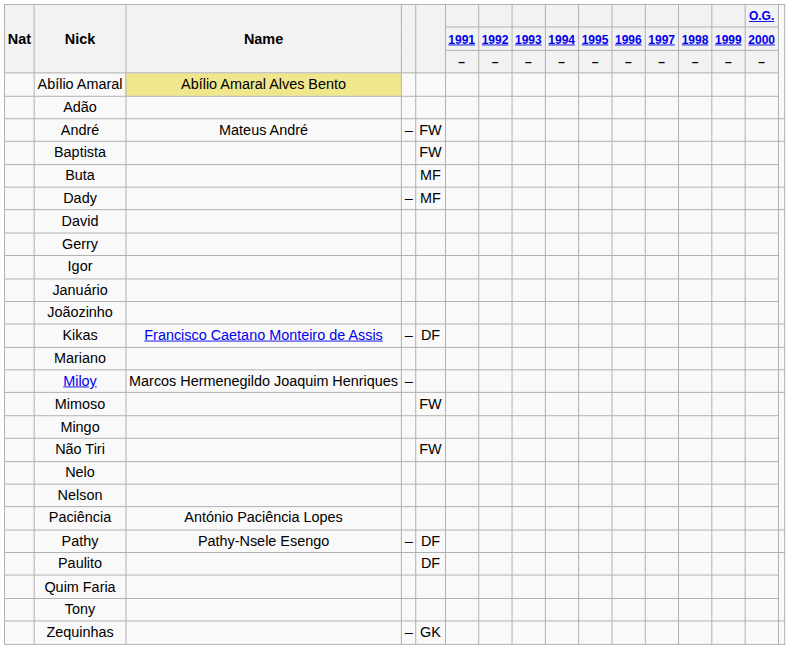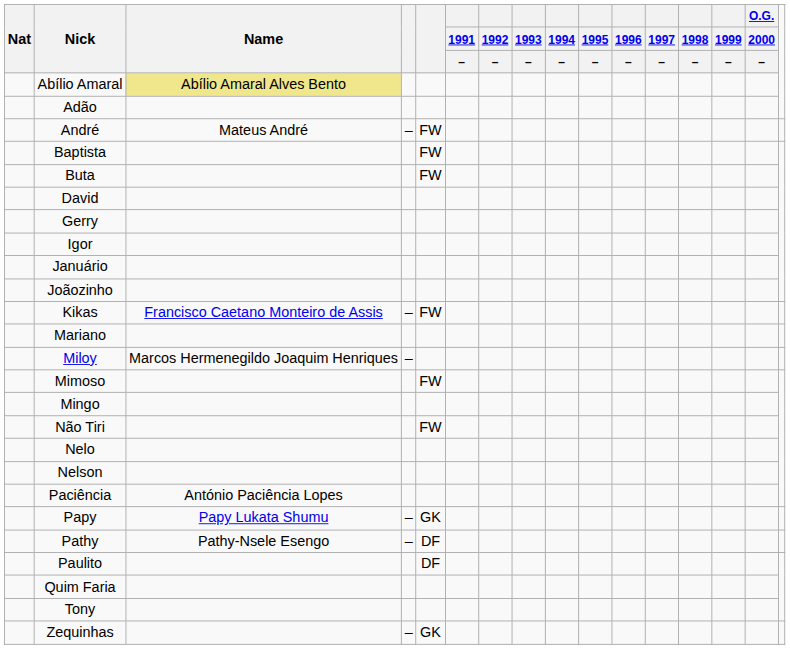 <table class="wikitable plainrowheaders sortable" style="text-align:center">
 <tr>
 <th scope="col" rowspan="3">Nat</th>
 <th scope="col" rowspan="3">Nick</th>
 <th scope="col" rowspan="3">Name</th>
 <th scope="col" rowspan="3"></th>
 <th scope="col" rowspan="3"></th>
 <th colspan="1"><small></small></th>
 <th colspan="1"><small></small></th>
 <th colspan="1"><small></small></th>
 <th colspan="1"><small></small></th>
 <th colspan="1"><small></small></th>
 <th colspan="1"><small></small></th>
 <th colspan="1"><small></small></th>
 <th colspan="1"><small></small></th>
 <th colspan="1"><small></small></th>
 <th colspan="1"><small><a href='#'>O.G.</a></small></th>
 </tr>
 <tr>
 <th colspan="1"><small><a href='#'>1991</a></small></th>
 <th colspan="1"><small><a href='#'>1992</a></small></th>
 <th colspan="1"><small><a href='#'>1993</a></small></th>
 <th colspan="1"><small><a href='#'>1994</a></small></th>
 <th colspan="1"><small><a href='#'>1995</a></small></th>
 <th colspan="1"><small><a href='#'>1996</a></small></th>
 <th colspan="1"><small><a href='#'>1997</a></small></th>
 <th colspan="1"><small><a href='#'>1998</a></small></th>
 <th colspan="1"><small><a href='#'>1999</a></small></th>
 <th colspan="1"><small><a href='#'>2000</a></small></th>
 </tr>
 <tr>
 <th scope="col" rowspan="1"><small>–</small></th>
 <th scope="col" rowspan="1"><small>–</small></th>
 <th scope="col" rowspan="1"><small>–</small></th>
 <th scope="col" rowspan="1"><small>–</small></th>
 <th scope="col" rowspan="1"><small>–</small></th>
 <th scope="col" rowspan="1"><small>–</small></th>
 <th scope="col" rowspan="1"><small>–</small></th>
 <th scope="col" rowspan="1"><small>–</small></th>
 <th scope="col" rowspan="1"><small>–</small></th>
 <th scope="col" rowspan="1"><small>–</small></th>
 </tr>
 <tr>
 <td></td>
 <td>Abílio Amaral</td>
 <td style="background: khaki;">Abílio Amaral Alves Bento</td>
 <td></td>
 <td></td>
 <td></td>
 <td></td>
 <td></td>
 <td></td>
 <td></td>
 <td></td>
 <td></td>
 <td></td>
 <td></td>
 <td></td>
 </tr>
 <tr>
 <td></td>
 <td>Adão</td>
 <td></td>
 <td></td>
 <td></td>
 <td></td>
 <td></td>
 <td></td>
 <td></td>
 <td></td>
 <td></td>
 <td></td>
 <td></td>
 <td></td>
 <td></td>
 </tr>
 <tr>
 <td></td>
 <td>André</td>
 <td>Mateus André</td>
 <td data-sort-value="99">–</td>
 <td>FW</td>
 <td></td>
 <td></td>
 <td></td>
 <td></td>
 <td></td>
 <td></td>
 <td></td>
 <td></td>
 <td></td>
 <td></td>
 <td></td>
 </tr>
 <tr>
 <td></td>
 <td>Baptista</td>
 <td></td>
 <td></td>
 <td>FW</td>
 <td></td>
 <td></td>
 <td></td>
 <td></td>
 <td></td>
 <td></td>
 <td></td>
 <td></td>
 <td></td>
 <td></td>
 </tr>
 <tr>
 <td></td>
 <td>Buta</td>
 <td></td>
 <td></td>
-<td data-sort-value="3">MF</td>
-<td></td>
-<td></td>
-<td></td>
-<td></td>
-<td></td>
-<td></td>
-<td></td>
-<td></td>
-<td></td>
-<td></td>
-</tr>
-<tr>
-<td></td>
-<td>Dady</td>
-<td></td>
-<td data-sort-value="99">–</td>
-<td data-sort-value="3">MF</td>
-<td></td>
+<td>FW</td>
 <td></td>
 <td></td>
 <td></td>
 <td></td>
 <td></td>
 <td></td>
 <td></td>
 <td></td>
 <td></td>
 <td></td>
 </tr>
 <tr>
 <td></td>
 <td>David</td>
 <td></td>
 <td></td>
 <td></td>
 <td></td>
 <td></td>
 <td></td>
 <td></td>
 <td></td>
 <td></td>
 <td></td>
 <td></td>
 <td></td>
 <td></td>
 </tr>
 <tr>
 <td></td>
 <td>Gerry</td>
 <td></td>
 <td></td>
 <td></td>
 <td></td>
 <td></td>
 <td></td>
 <td></td>
 <td></td>
 <td></td>
 <td></td>
 <td></td>
 <td></td>
 <td></td>
 </tr>
 <tr>
 <td></td>
 <td>Igor</td>
 <td></td>
 <td></td>
 <td></td>
 <td></td>
 <td></td>
 <td></td>
 <td></td>
 <td></td>
 <td></td>
 <td></td>
 <td></td>
 <td></td>
 <td></td>
 </tr>
 <tr>
 <td></td>
 <td>Januário</td>
 <td></td>
 <td></td>
 <td></td>
 <td></td>
 <td></td>
 <td></td>
 <td></td>
 <td></td>
 <td></td>
 <td></td>
 <td></td>
 <td></td>
 <td></td>
 </tr>
 <tr>
 <td></td>
 <td data-sort-value="Joaozinho">Joãozinho</td>
 <td></td>
 <td></td>
 <td></td>
 <td></td>
 <td></td>
 <td></td>
 <td></td>
 <td></td>
 <td></td>
 <td></td>
 <td></td>
 <td></td>
 <td></td>
 </tr>
 <tr>
 <td></td>
 <td>Kikas</td>
 <td><a href='#'>Francisco Caetano Monteiro de Assis</a></td>
 <td data-sort-value="99">–</td>
-<td data-sort-value="2">DF</td>
+<td>FW</td>
 <td></td>
 <td></td>
 <td></td>
 <td></td>
 <td></td>
 <td></td>
 <td></td>
 <td></td>
 <td></td>
 <td></td>
 <td></td>
 </tr>
 <tr>
 <td></td>
 <td>Mariano</td>
 <td></td>
 <td></td>
 <td></td>
 <td></td>
 <td></td>
 <td></td>
 <td></td>
 <td></td>
 <td></td>
 <td></td>
 <td></td>
 <td></td>
 <td></td>
 </tr>
 <tr>
 <td></td>
 <td><a href='#'>Miloy</a></td>
 <td>Marcos Hermenegildo Joaquim Henriques</td>
 <td data-sort-value="99">–</td>
 <td data-sort-value="3"></td>
 <td></td>
 <td></td>
 <td></td>
 <td></td>
 <td></td>
 <td></td>
 <td></td>
 <td></td>
 <td></td>
 <td></td>
 <td></td>
 </tr>
 <tr>
 <td></td>
 <td>Mimoso</td>
 <td></td>
 <td></td>
 <td>FW</td>
 <td></td>
 <td></td>
 <td></td>
 <td></td>
 <td></td>
 <td></td>
 <td></td>
 <td></td>
 <td></td>
 <td></td>
 </tr>
 <tr>
 <td></td>
 <td>Mingo</td>
 <td></td>
 <td></td>
 <td></td>
 <td></td>
 <td></td>
 <td></td>
 <td></td>
 <td></td>
 <td></td>
 <td></td>
 <td></td>
 <td></td>
 <td></td>
 </tr>
 <tr>
 <td></td>
 <td data-sort-value="Nao">Não Tiri</td>
 <td></td>
 <td></td>
 <td>FW</td>
 <td></td>
 <td></td>
 <td></td>
 <td></td>
 <td></td>
 <td></td>
 <td></td>
 <td></td>
 <td></td>
 <td></td>
 </tr>
 <tr>
 <td></td>
 <td>Nelo</td>
 <td></td>
 <td></td>
 <td></td>
 <td></td>
 <td></td>
 <td></td>
 <td></td>
 <td></td>
 <td></td>
 <td></td>
 <td></td>
 <td></td>
 <td></td>
 </tr>
 <tr>
 <td></td>
 <td>Nelson</td>
 <td></td>
 <td></td>
 <td></td>
 <td></td>
 <td></td>
 <td></td>
 <td></td>
 <td></td>
 <td></td>
 <td></td>
 <td></td>
 <td></td>
 <td></td>
 </tr>
 <tr>
 <td></td>
 <td>Paciência</td>
 <td>António Paciência Lopes</td>
 <td></td>
 <td></td>
 <td></td>
 <td></td>
 <td></td>
 <td></td>
 <td></td>
 <td></td>
 <td></td>
 <td></td>
 <td></td>
 <td></td>
 </tr>
 <tr>
 <td></td>
+<td>Papy</td>
+<td><a href='#'>Papy Lukata Shumu</a></td>
+<td data-sort-value="99">–</td>
+<td data-sort-value="1">GK</td>
+<td></td>
+<td></td>
+<td></td>
+<td></td>
+<td></td>
+<td></td>
+<td></td>
+<td></td>
+<td></td>
+<td></td>
+<td></td>
+</tr>
+<tr>
+<td></td>
 <td>Pathy</td>
 <td>Pathy-Nsele Esengo</td>
 <td data-sort-value="99">–</td>
 <td data-sort-value="2">DF</td>
 <td></td>
 <td></td>
 <td></td>
 <td></td>
 <td></td>
 <td></td>
 <td></td>
 <td></td>
 <td></td>
 <td></td>
 <td></td>
 </tr>
 <tr>
 <td></td>
 <td>Paulito</td>
 <td></td>
 <td></td>
 <td data-sort-value="2">DF</td>
 <td></td>
 <td></td>
 <td></td>
 <td></td>
 <td></td>
 <td></td>
 <td></td>
 <td></td>
 <td></td>
 <td></td>
 </tr>
 <tr>
 <td></td>
 <td>Quim Faria</td>
 <td></td>
 <td></td>
 <td></td>
 <td></td>
 <td></td>
 <td></td>
 <td></td>
 <td></td>
 <td></td>
 <td></td>
 <td></td>
 <td></td>
 <td></td>
 </tr>
 <tr>
 <td></td>
 <td>Tony</td>
 <td></td>
 <td></td>
 <td></td>
 <td></td>
 <td></td>
 <td></td>
 <td></td>
 <td></td>
 <td></td>
 <td></td>
 <td></td>
 <td></td>
 <td></td>
 </tr>
 <tr>
 <td></td>
 <td>Zequinhas</td>
 <td></td>
 <td data-sort-value="99">–</td>
 <td data-sort-value="1">GK</td>
 <td></td>
 <td></td>
 <td></td>
 <td></td>
 <td></td>
 <td></td>
 <td></td>
 <td></td>
 <td></td>
 <td></td>
 <td></td>
 </tr>
 </table>
